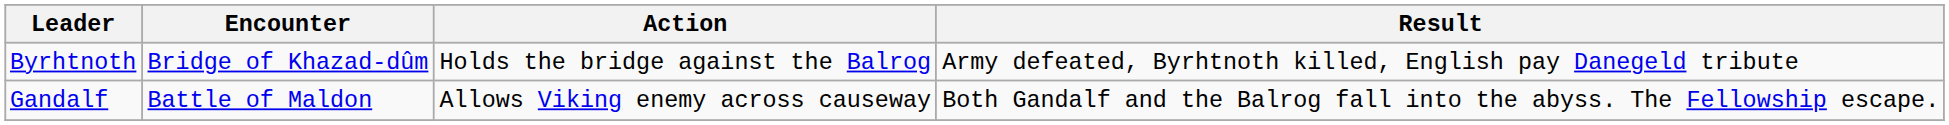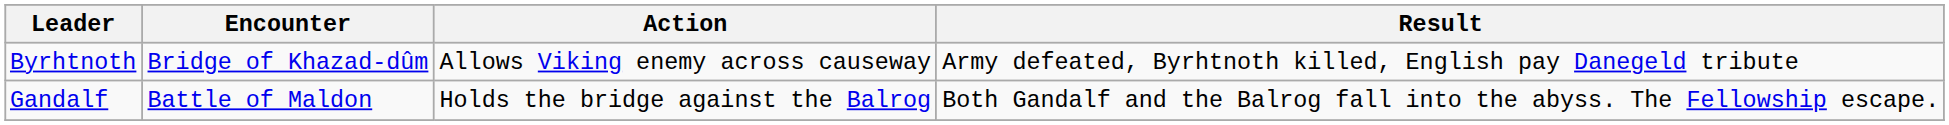 <table class="wikitable" style="margin: 1em auto;">
 <tr>
 <th>Leader</th>
 <th>Encounter</th>
 <th>Action</th>
 <th>Result</th>
 </tr>
 <tr>
 <td><a href='#'>Byrhtnoth</a></td>
 <td><a href='#'>Bridge of Khazad-dûm</a></td>
-<td>Holds the bridge against the <a href='#'>Balrog</a></td>
+<td>Allows <a href='#'>Viking</a> enemy across causeway</td>
 <td>Army defeated, Byrhtnoth killed, English pay <a href='#'>Danegeld</a> tribute</td>
 </tr>
 <tr>
 <td><a href='#'>Gandalf</a></td>
 <td><a href='#'>Battle of Maldon</a></td>
-<td>Allows <a href='#'>Viking</a> enemy across causeway</td>
+<td>Holds the bridge against the <a href='#'>Balrog</a></td>
 <td>Both Gandalf and the Balrog fall into the abyss. The <a href='#'>Fellowship</a> escape.</td>
 </tr>
 </table>
